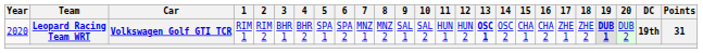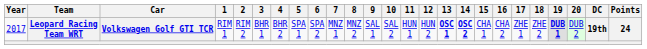 <table class="wikitable" style="text-align:center; font-size:85%">
 <tr>
 <th>Year</th>
 <th>Team</th>
 <th>Car</th>
 <th>1</th>
 <th>2</th>
 <th>3</th>
 <th>4</th>
 <th>5</th>
 <th>6</th>
 <th>7</th>
 <th>8</th>
 <th>9</th>
 <th>10</th>
 <th>11</th>
 <th>12</th>
 <th>13</th>
 <th>14</th>
 <th>15</th>
 <th>16</th>
 <th>17</th>
 <th>18</th>
 <th>19</th>
 <th>20</th>
 <th>DC</th>
 <th>Points</th>
 </tr>
 <tr>
-<td><a href='#'>2020</a></td>
+<td><a href='#'>2017</a></td>
 <th nowrap><a href='#'>Leopard Racing<br>Team WRT</a></th>
 <th nowrap><a href='#'>Volkswagen Golf GTI TCR</a></th>
 <td><a href='#'>RIM<br>1</a></td>
 <td><a href='#'>RIM<br>2</a></td>
 <td><a href='#'>BHR<br>1</a></td>
 <td><a href='#'>BHR<br>2</a></td>
 <td><a href='#'>SPA<br>1</a></td>
 <td><a href='#'>SPA<br>2</a></td>
 <td><a href='#'>MNZ<br>1</a></td>
 <td><a href='#'>MNZ<br>2</a></td>
 <td><a href='#'>SAL<br>1</a></td>
 <td><a href='#'>SAL<br>2</a></td>
 <td><a href='#'>HUN<br>1</a></td>
 <td><a href='#'>HUN<br>2</a></td>
 <td><strong><a href='#'>OSC<br>1</a></strong></td>
-<td><a href='#'>OSC<br>2</a></td>
+<td><strong><a href='#'>OSC<br>2</a></strong></td>
 <td><a href='#'>CHA<br>1</a></td>
 <td><a href='#'>CHA<br>2</a></td>
 <td><a href='#'>ZHE<br>1</a></td>
 <td><a href='#'>ZHE<br>2</a></td>
 <td style="background:#DFDFDF;"><strong><a href='#'>DUB<br>1</a></strong><br></td>
 <td style="background:#DFFFDF;"><a href='#'>DUB<br>2</a><br></td>
 <th>19th</th>
-<th>31</th>
+<th>24</th>
 </tr>
 <tr>
 <th colspan="25"></th>
 </tr>
 </table>
